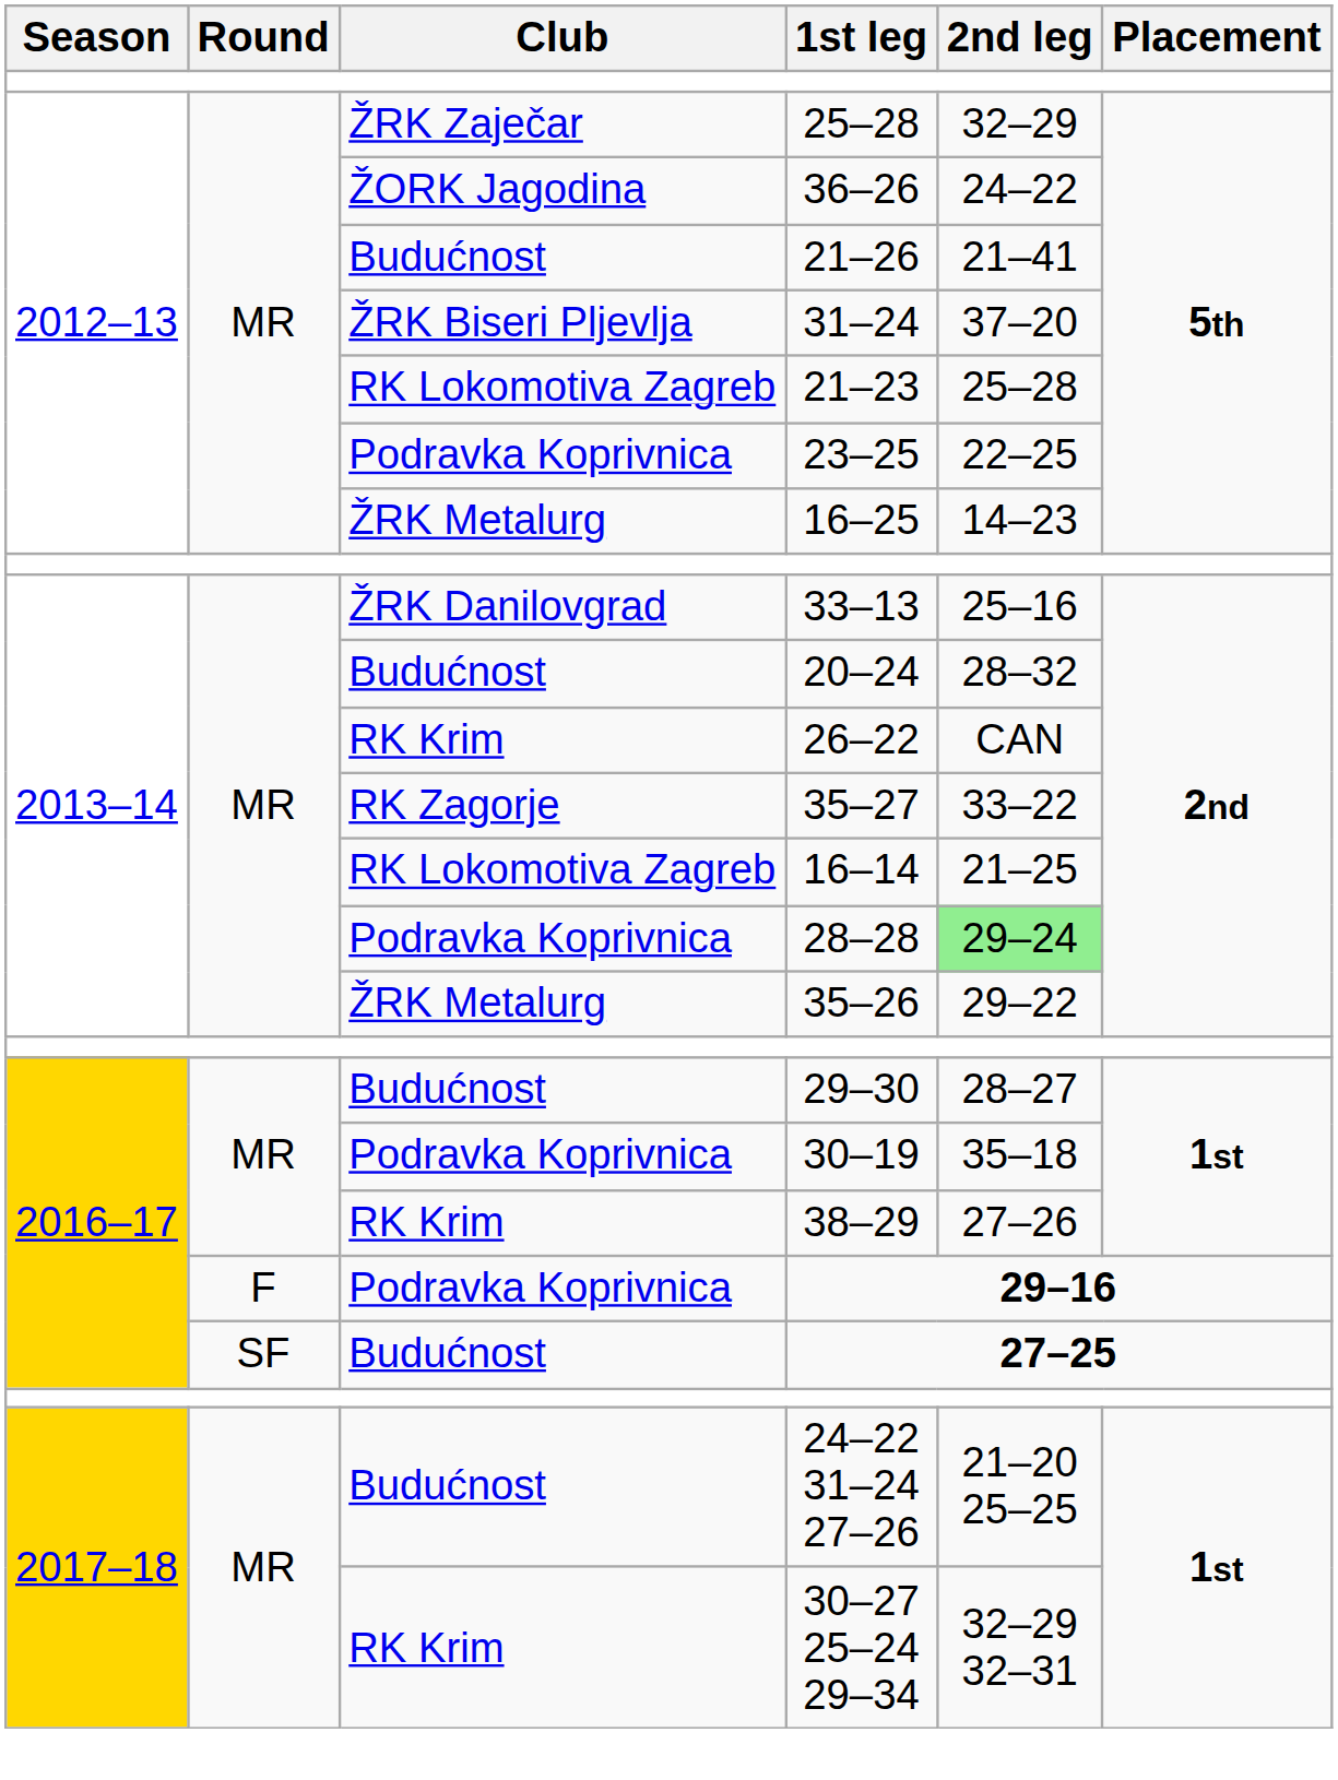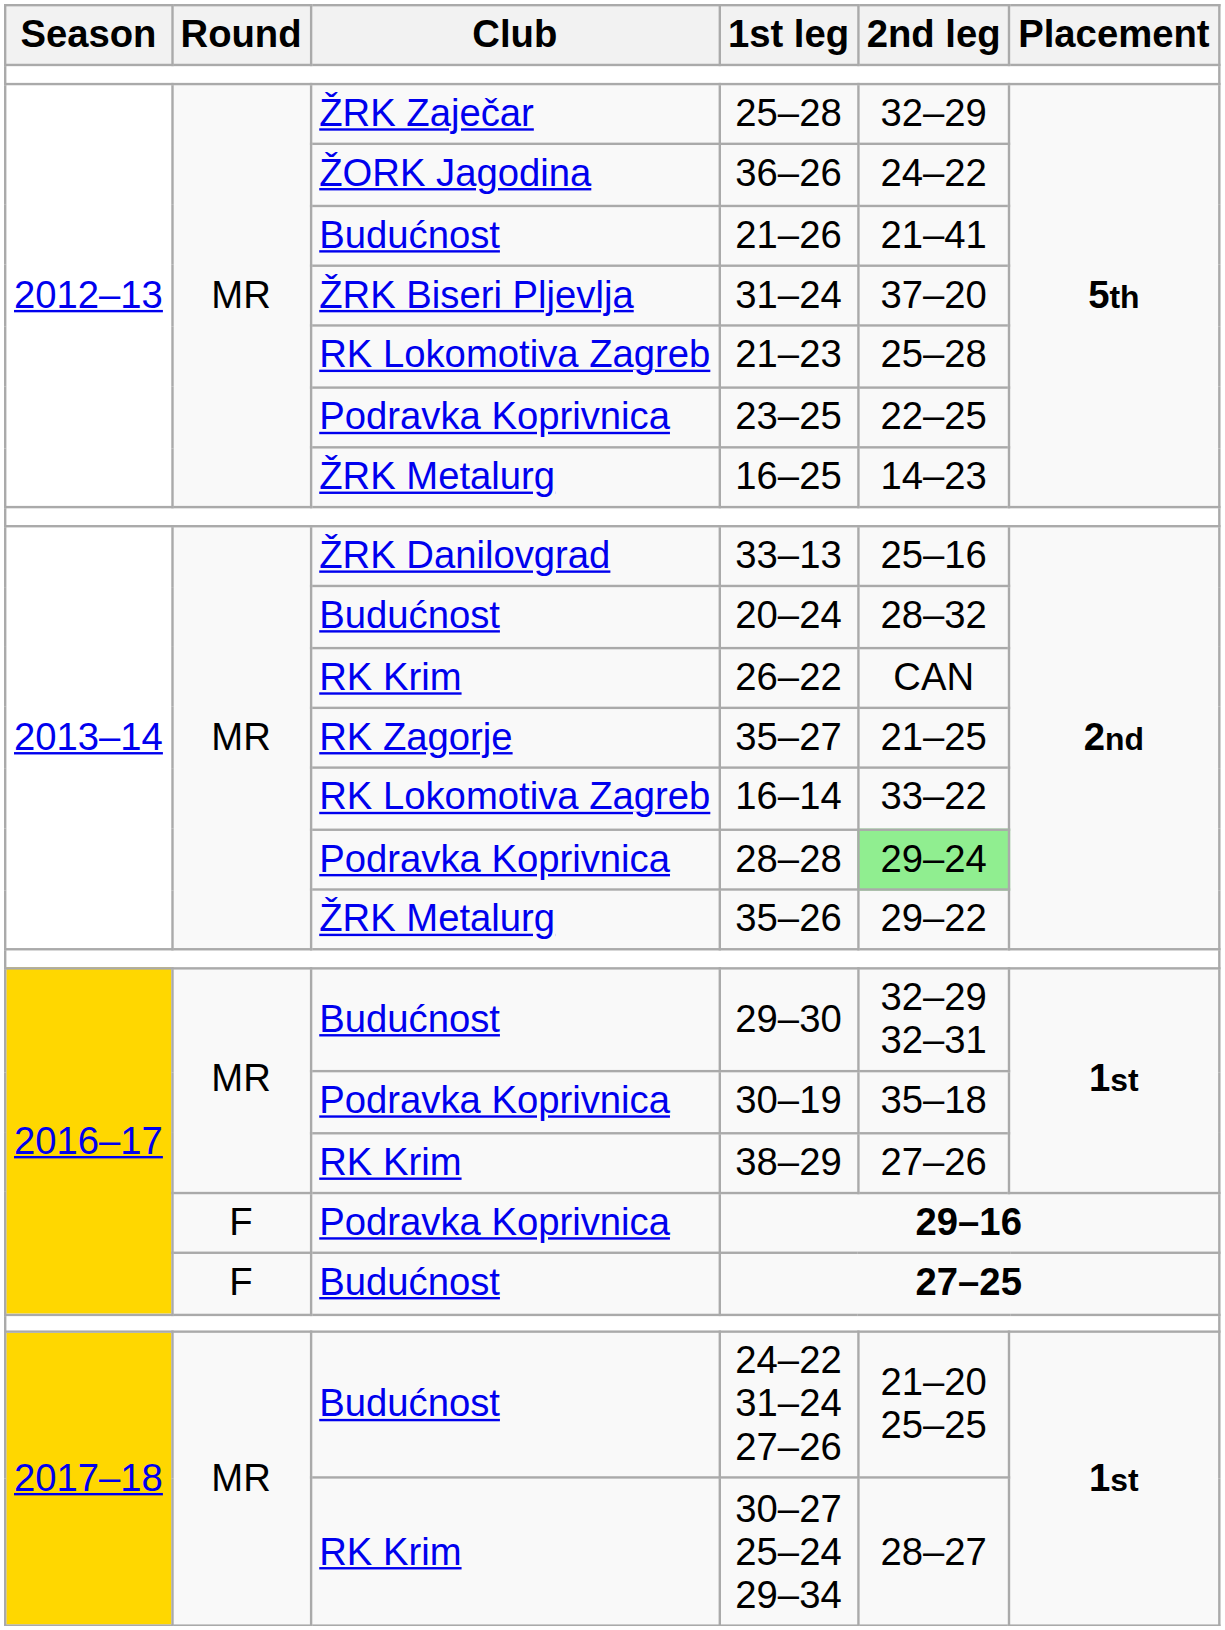 <table class="wikitable" style="text-align: left">
 <tr>
 <th>Season</th>
 <th>Round</th>
 <th>Club</th>
 <th>1st leg</th>
 <th>2nd leg</th>
 <th>Placement</th>
 </tr>
 <tr>
 <td colspan="6" bgcolor=white></td>
 </tr>
 <tr>
 <td rowspan=7 bgcolor=white><a href='#'>2012–13</a></td>
 <td align=center rowspan=7>MR</td>
 <td> <a href='#'>ŽRK Zaječar</a></td>
 <td align=center>25–28</td>
 <td align=center>32–29</td>
 <td align=center rowspan=7><strong>5<small>th</small></strong></td>
 </tr>
 <tr>
 <td> <a href='#'>ŽORK Jagodina</a></td>
 <td align=center>36–26</td>
 <td align=center>24–22</td>
 </tr>
 <tr>
 <td> <a href='#'>Budućnost</a></td>
 <td align=center>21–26</td>
 <td align=center>21–41</td>
 </tr>
 <tr>
 <td> <a href='#'>ŽRK Biseri Pljevlja</a></td>
 <td align=center>31–24</td>
 <td align=center>37–20</td>
 </tr>
 <tr>
 <td> <a href='#'>RK Lokomotiva Zagreb</a></td>
 <td align=center>21–23</td>
 <td align=center>25–28</td>
 </tr>
 <tr>
 <td> <a href='#'>Podravka Koprivnica</a></td>
 <td align=center>23–25</td>
 <td align=center>22–25</td>
 </tr>
 <tr>
 <td> <a href='#'>ŽRK Metalurg</a></td>
 <td align=center>16–25</td>
 <td align=center>14–23</td>
 </tr>
 <tr>
 <td colspan=7 style="text-align: center;" bgcolor=white></td>
 </tr>
 <tr>
 <td rowspan=7 bgcolor=white><a href='#'>2013–14</a></td>
 <td align=center rowspan=7>MR</td>
 <td> <a href='#'>ŽRK Danilovgrad</a></td>
 <td align=center>33–13</td>
 <td align=center>25–16</td>
 <td align=center rowspan=7><strong>2<small>nd</small></strong></td>
 </tr>
 <tr>
 <td> <a href='#'>Budućnost</a></td>
 <td align=center>20–24</td>
 <td align=center>28–32</td>
 </tr>
 <tr>
 <td> <a href='#'>RK Krim</a></td>
 <td align=center>26–22</td>
 <td align=center>CAN</td>
 </tr>
 <tr>
 <td> <a href='#'>RK Zagorje</a></td>
 <td align=center>35–27</td>
-<td align=center>33–22</td>
+<td align=center>21–25</td>
 </tr>
 <tr>
 <td> <a href='#'>RK Lokomotiva Zagreb</a></td>
 <td align=center>16–14</td>
-<td align=center>21–25</td>
+<td align=center>33–22</td>
 </tr>
 <tr>
 <td> <a href='#'>Podravka Koprivnica</a></td>
 <td align=center>28–28</td>
 <td align=center style="background: lightgreen;">29–24</td>
 </tr>
 <tr>
 <td> <a href='#'>ŽRK Metalurg</a></td>
 <td align=center>35–26</td>
 <td align=center>29–22</td>
 </tr>
 <tr>
 <td colspan=7 style="text-align: center;" bgcolor=white></td>
 </tr>
 <tr>
 <td rowspan=5 bgcolor=gold><a href='#'>2016–17</a></td>
 <td align=center rowspan=3>MR</td>
 <td> <a href='#'>Budućnost</a></td>
 <td align=center>29–30</td>
-<td align=center>28–27</td>
+<td align=center>32–29<br>32–31</td>
 <td align=center rowspan=3><strong>1<small>st</small></strong></td>
 </tr>
 <tr>
 <td> <a href='#'>Podravka Koprivnica</a></td>
 <td align=center>30–19</td>
 <td align=center>35–18</td>
 </tr>
 <tr>
 <td> <a href='#'>RK Krim</a></td>
 <td align=center>38–29</td>
 <td align=center>27–26</td>
 </tr>
 <tr>
 <td align=center>F</td>
 <td> <a href='#'>Podravka Koprivnica</a></td>
 <td align=center colspan=3><strong>29–16</strong></td>
 </tr>
 <tr>
-<td align=center>SF</td>
+<td align=center>F</td>
 <td> <a href='#'>Budućnost</a></td>
 <td align=center colspan=3><strong>27–25</strong></td>
 </tr>
 <tr>
 <td colspan=7 style="text-align: center;" bgcolor=white></td>
 </tr>
 <tr>
 <td rowspan=2 bgcolor=gold><a href='#'>2017–18</a></td>
 <td align=center rowspan=3>MR</td>
 <td> <a href='#'>Budućnost</a></td>
 <td align=center>24–22<br>31–24<br>27–26</td>
 <td align=center>21–20<br>25–25</td>
 <td align=center rowspan=3><strong>1<small>st</small></strong></td>
 </tr>
 <tr>
 <td> <a href='#'>RK Krim</a></td>
 <td align=center>30–27<br>25–24<br>29–34</td>
-<td align=center>32–29<br>32–31</td>
+<td align=center>28–27</td>
 </tr>
 </table>
